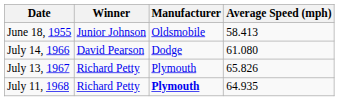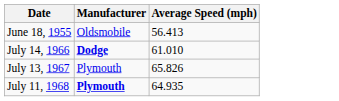 <table class="wikitable">
 <tr>
 <th>Date</th>
-<th>Winner</th>
 <th>Manufacturer</th>
 <th>Average Speed (mph)</th>
 </tr>
 <tr>
 <td>June 18, <a href='#'>1955</a></td>
-<td><a href='#'>Junior Johnson</a></td>
 <td><a href='#'>Oldsmobile</a></td>
-<td>58.413</td>
+<td>56.413</td>
 </tr>
 <tr>
 <td>July 14, <a href='#'>1966</a></td>
-<td><a href='#'>David Pearson</a></td>
-<td><a href='#'>Dodge</a></td>
-<td>61.080</td>
+<td><strong><a href='#'>Dodge</a></strong></td>
+<td>61.010</td>
 </tr>
 <tr>
 <td>July 13, <a href='#'>1967</a></td>
-<td><a href='#'>Richard Petty</a></td>
 <td><a href='#'>Plymouth</a></td>
 <td>65.826</td>
 </tr>
 <tr>
 <td>July 11, <a href='#'>1968</a></td>
-<td><a href='#'>Richard Petty</a></td>
 <td><strong><a href='#'>Plymouth</a></strong></td>
 <td>64.935</td>
 </tr>
 </table>
